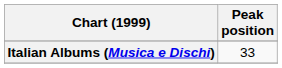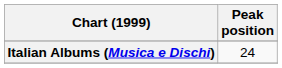 <table class="wikitable sortable plainrowheaders">
 <tr>
 <th>Chart (1999)</th>
 <th>Peak<br>position</th>
 </tr>
 <tr>
 </tr>
 <tr>
 <th scope="row">Italian Albums (<em><a href='#'>Musica e Dischi</a></em>)</th>
-<td align="center">33</td>
+<td align="center">24</td>
 </tr>
 <tr>
 </tr>
 <tr>
 </tr>
 <tr>
 </tr>
 <tr>
 </tr>
 <tr>
 </tr>
 </table>
